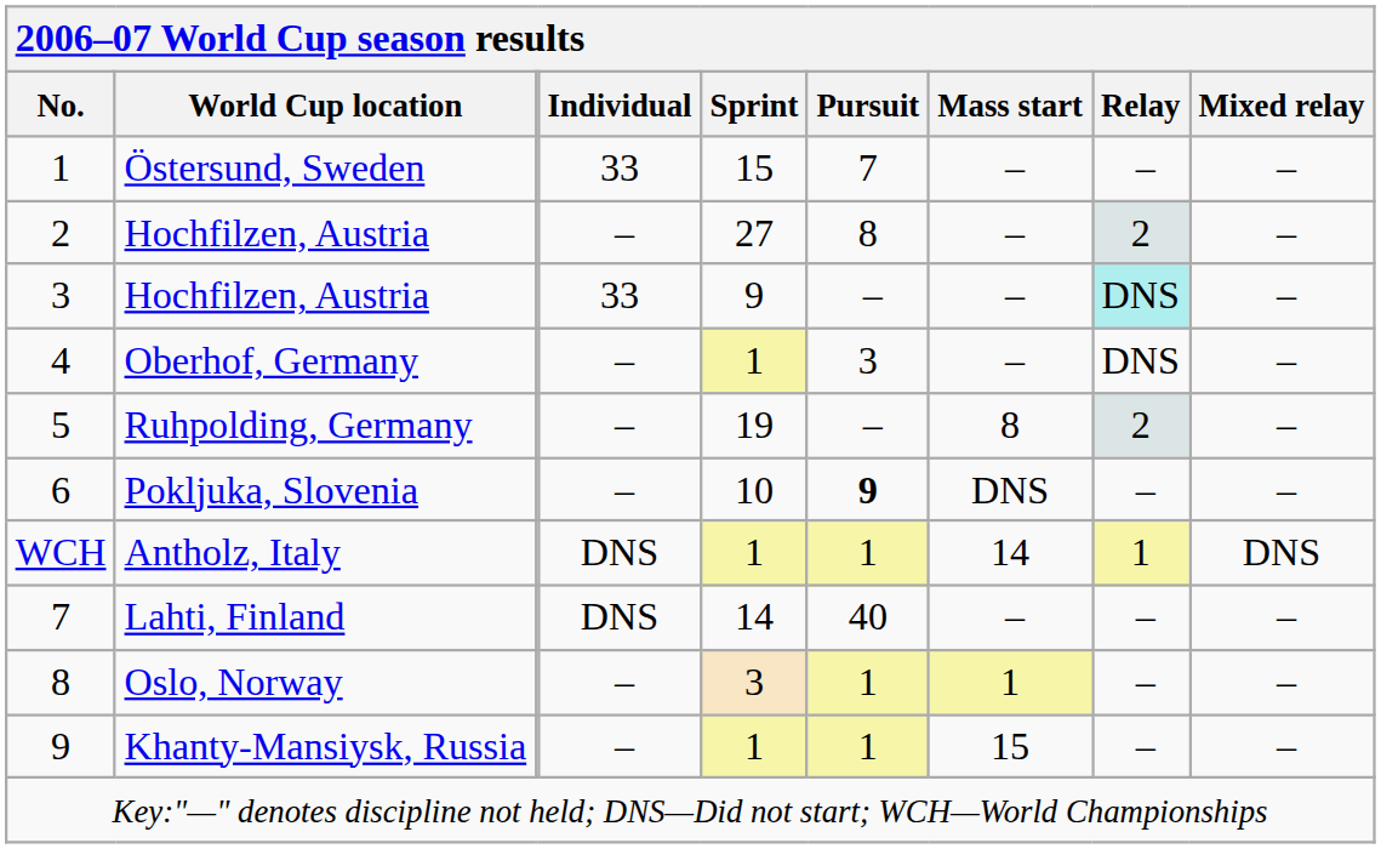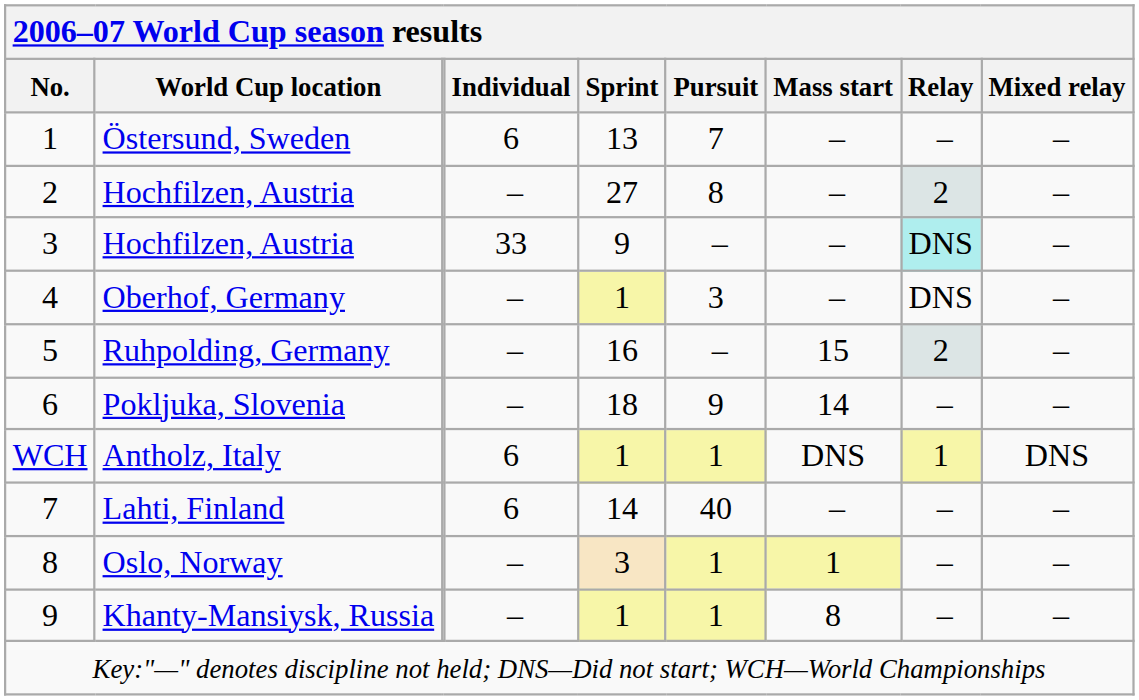 <table class="wikitable collapsible collapsed" style="font-size:90%; text-align:center; float:left; margin:1em  1em 1em 0;">
 <tr>
 <th colspan="9" style="white-space:nowrap; text-align:left;"><a href='#'>2006–07 World Cup season</a> results  </th>
 </tr>
 <tr>
 <th><small>No.</small></th>
 <th><small>World Cup location</small></th>
 <td rowspan="11" style="border-bottom-width:2x; padding:0;"></td>
 <th><small>Individual</small></th>
 <th><small>Sprint</small></th>
 <th><small>Pursuit</small></th>
 <th><small>Mass start</small></th>
 <th><small>Relay</small></th>
 <th><small>Mixed relay</small></th>
 </tr>
 <tr>
 <td>1</td>
 <td style="text-align:left;"><a href='#'>Östersund, Sweden</a></td>
-<td>33</td>
-<td>15</td>
+<td>6</td>
+<td>13</td>
 <td>7</td>
 <td> –</td>
 <td> –</td>
 <td> –</td>
 </tr>
 <tr>
 <td>2</td>
 <td style="text-align:left;"><a href='#'>Hochfilzen, Austria</a></td>
 <td> –</td>
 <td>27</td>
 <td>8</td>
 <td> –</td>
 <td style="background:#dce5e5;">2</td>
 <td> –</td>
 </tr>
 <tr>
 <td>3</td>
 <td style="text-align:left;"><a href='#'>Hochfilzen, Austria</a></td>
 <td>33</td>
 <td>9</td>
 <td> –</td>
 <td> –</td>
 <td style="background: paleturquoise;">DNS</td>
 <td> –</td>
 </tr>
 <tr>
 <td>4</td>
 <td style="text-align:left;"><a href='#'>Oberhof, Germany</a></td>
 <td> –</td>
 <td style="background:#f7f6a8;">1</td>
 <td>3</td>
 <td> –</td>
 <td>DNS</td>
 <td> –</td>
 </tr>
 <tr>
 <td>5</td>
 <td style="text-align:left;"><a href='#'>Ruhpolding, Germany</a></td>
 <td> –</td>
-<td>19</td>
+<td>16</td>
 <td> –</td>
-<td>8</td>
+<td>15</td>
 <td style="background:#dce5e5;">2</td>
 <td> –</td>
 </tr>
 <tr>
 <td>6</td>
 <td style="text-align:left;"><a href='#'>Pokljuka, Slovenia</a></td>
 <td> –</td>
-<td>10</td>
-<td><strong>9</strong></td>
-<td>DNS</td>
+<td>18</td>
+<td>9</td>
+<td>14</td>
 <td> –</td>
 <td> –</td>
 </tr>
 <tr>
 <td><a href='#'>WCH</a></td>
 <td style="text-align:left;"><a href='#'>Antholz, Italy</a></td>
-<td>DNS</td>
+<td>6</td>
 <td style="background:#f7f6a8;">1</td>
 <td style="background:#f7f6a8;">1</td>
-<td>14</td>
+<td>DNS</td>
 <td style="background:#f7f6a8;">1</td>
 <td>DNS</td>
 </tr>
 <tr>
 <td>7</td>
 <td style="text-align:left;"><a href='#'>Lahti, Finland</a></td>
-<td>DNS</td>
+<td>6</td>
 <td>14</td>
 <td>40</td>
 <td> –</td>
 <td> –</td>
 <td> –</td>
 </tr>
 <tr>
 <td>8</td>
 <td style="text-align:left;"><a href='#'>Oslo, Norway</a></td>
 <td> –</td>
 <td style="background:#f8e6c4;">3</td>
 <td style="background:#f7f6a8;">1</td>
 <td style="background:#f7f6a8;">1</td>
 <td> –</td>
 <td> –</td>
 </tr>
 <tr>
 <td>9</td>
 <td style="text-align:left;"><a href='#'>Khanty-Mansiysk, Russia</a></td>
 <td> –</td>
 <td style="background:#f7f6a8;">1</td>
 <td style="background:#f7f6a8;">1</td>
-<td>15</td>
+<td>8</td>
 <td> –</td>
 <td> –</td>
 </tr>
 <tr>
 <td style="text-align:center;" colspan="9"><small><em>Key:"—" denotes discipline not held; DNS—Did not start; WCH—World Championships</em></small></td>
 </tr>
 </table>
